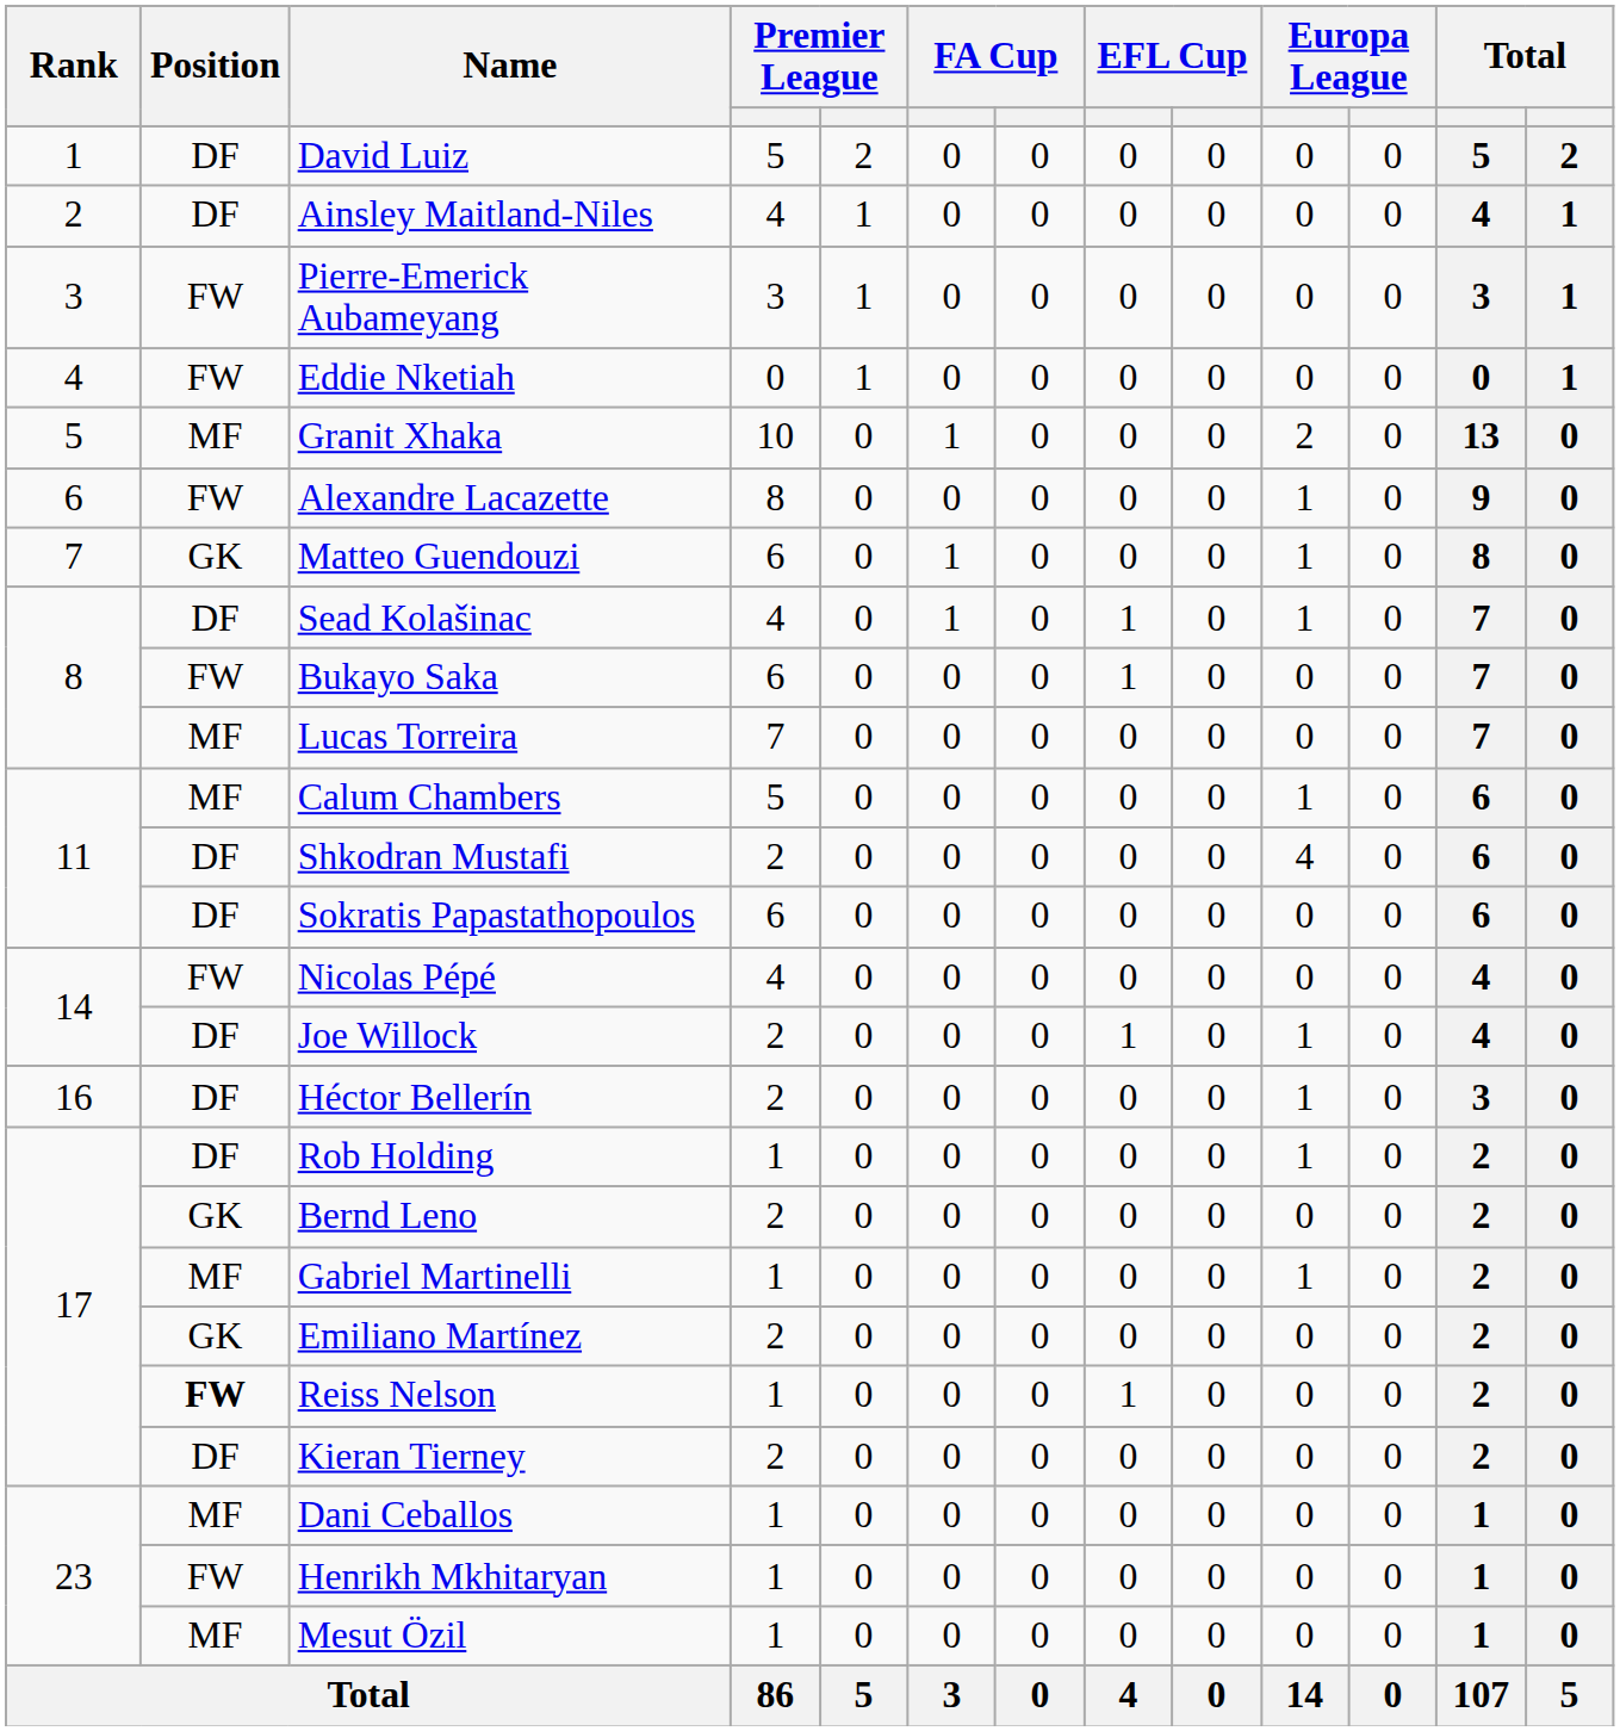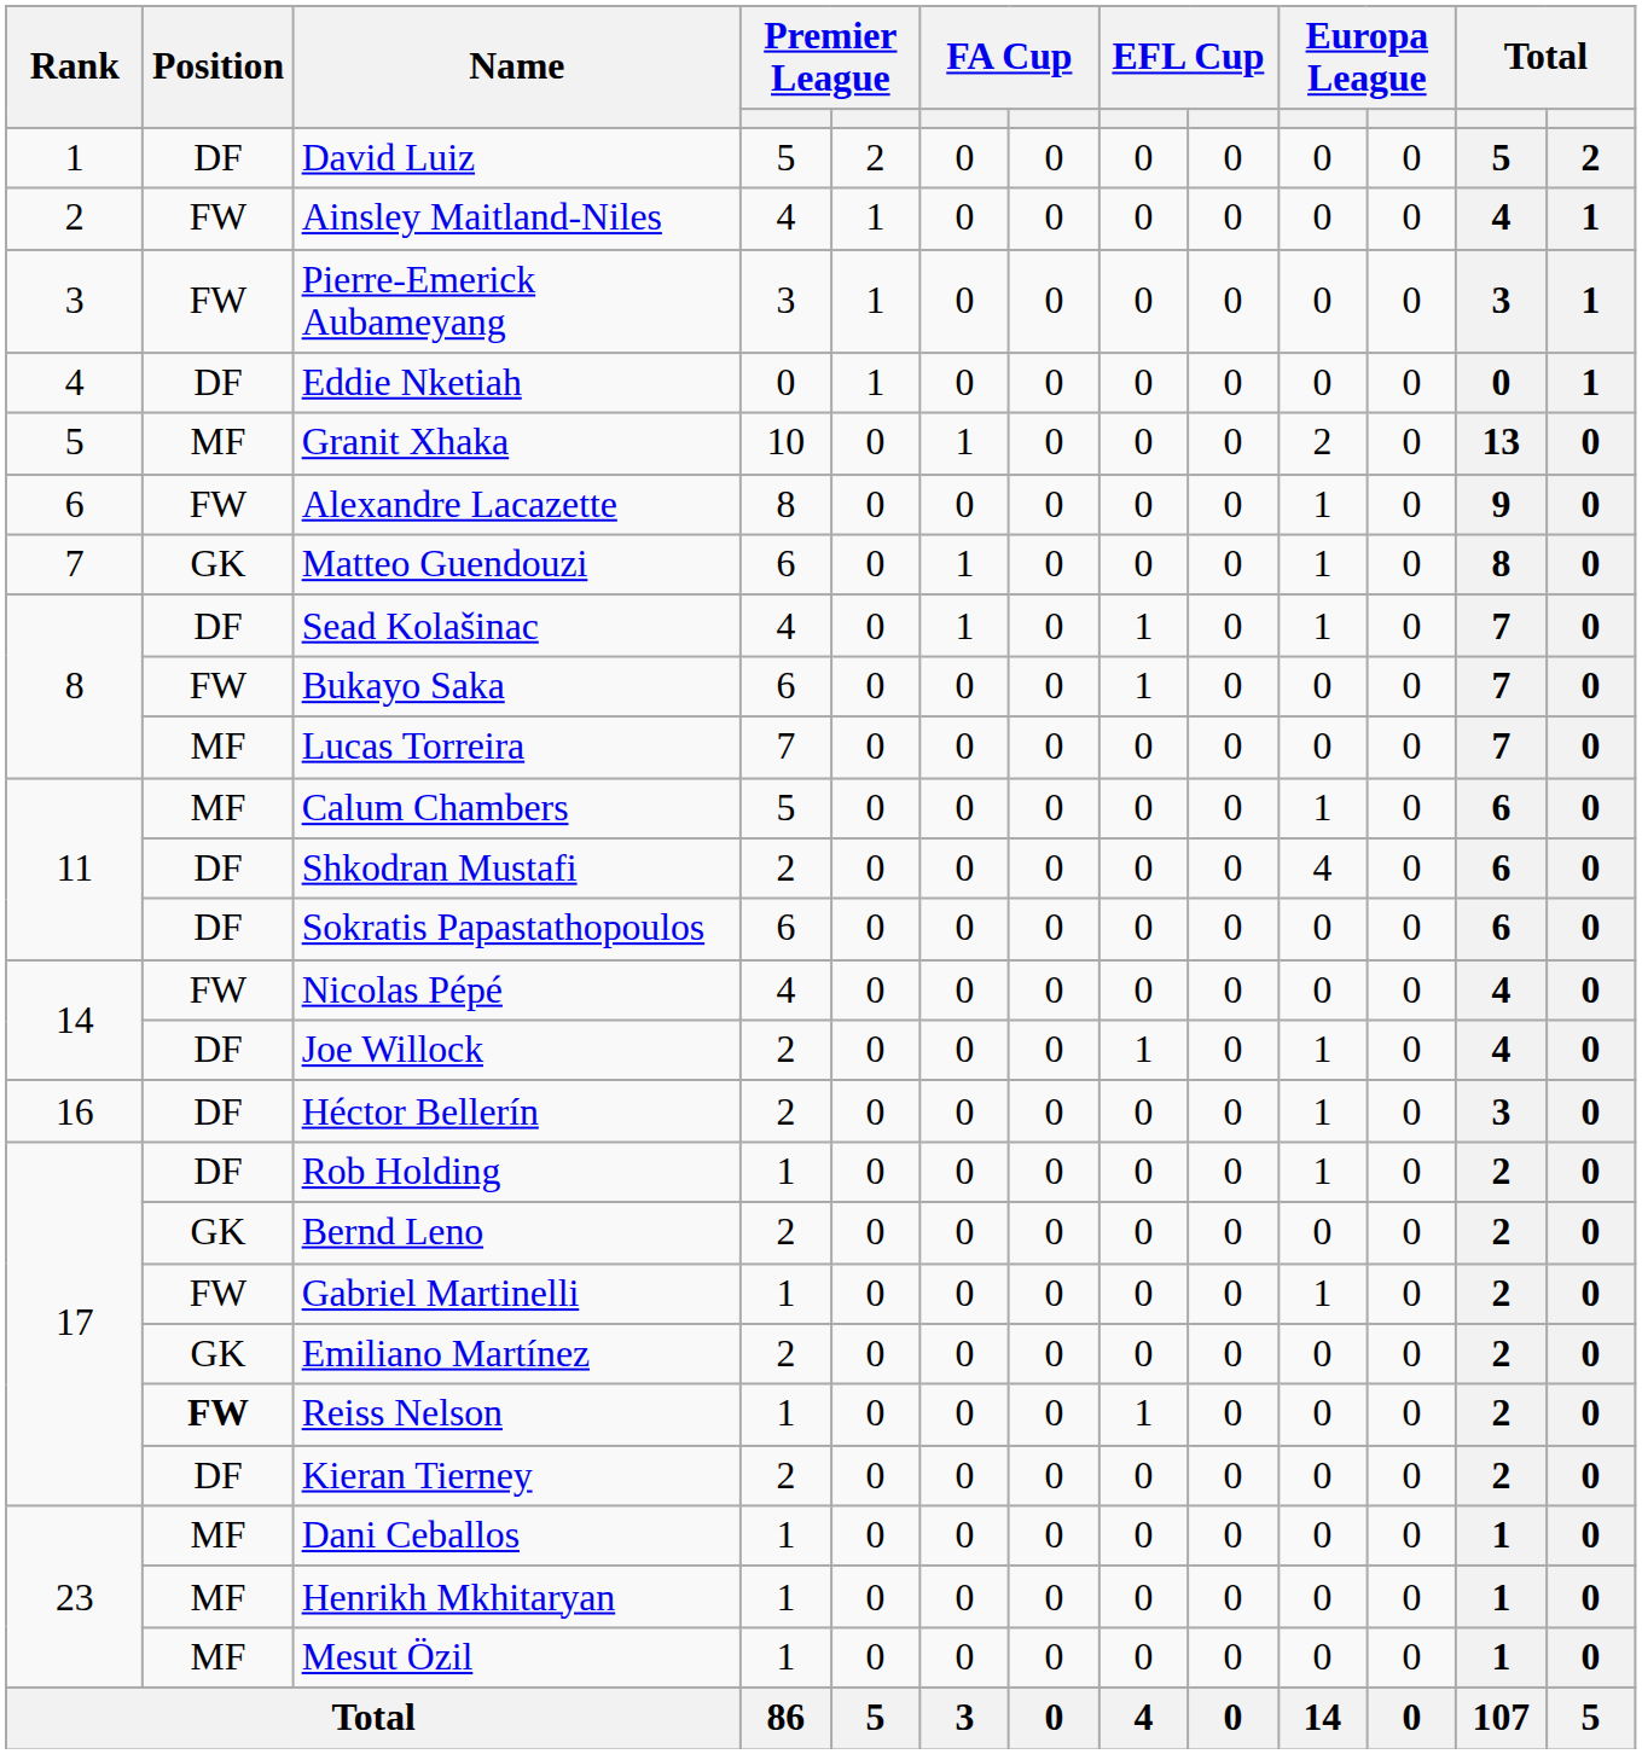 <table class="wikitable" style="text-align: center">
 <tr>
 <th rowspan="2" style="width:50px;">Rank</th>
 <th rowspan="2" style="width:50px;">Position</th>
 <th rowspan="2" style="width:180px;">Name</th>
 <th colspan="2"><a href='#'>Premier League</a></th>
 <th colspan="2"><a href='#'>FA Cup</a></th>
 <th colspan="2"><a href='#'>EFL Cup</a></th>
 <th colspan="2"><a href='#'>Europa League</a></th>
 <th colspan="2">Total</th>
 </tr>
 <tr>
 <th style="width:30px;"></th>
 <th style="width:30px;"></th>
 <th style="width:30px;"></th>
 <th style="width:30px;"></th>
 <th style="width:30px;"></th>
 <th style="width:30px;"></th>
 <th style="width:30px;"></th>
 <th style="width:30px;"></th>
 <th style="width:30px;"></th>
 <th style="width:30px;"></th>
 </tr>
 <tr>
 <td rowspan="1">1</td>
 <td>DF</td>
 <td align=left> <a href='#'>David Luiz</a><br></td>
 <td>5</td>
 <td>2<br></td>
 <td>0</td>
 <td>0<br></td>
 <td>0</td>
 <td>0<br></td>
 <td>0</td>
 <td>0<br></td>
 <th>5</th>
 <th>2</th>
 </tr>
 <tr>
 <td rowspan="1">2</td>
-<td>DF</td>
+<td>FW</td>
 <td align=left> <a href='#'>Ainsley Maitland-Niles</a><br></td>
 <td>4</td>
 <td>1<br></td>
 <td>0</td>
 <td>0<br></td>
 <td>0</td>
 <td>0<br></td>
 <td>0</td>
 <td>0<br></td>
 <th>4</th>
 <th>1</th>
 </tr>
 <tr>
 <td rowspan="1">3</td>
 <td>FW</td>
 <td align=left> <a href='#'>Pierre-Emerick Aubameyang</a><br></td>
 <td>3</td>
 <td>1<br></td>
 <td>0</td>
 <td>0<br></td>
 <td>0</td>
 <td>0<br></td>
 <td>0</td>
 <td>0<br></td>
 <th>3</th>
 <th>1</th>
 </tr>
 <tr>
 <td rowspan="1">4</td>
-<td>FW</td>
+<td>DF</td>
 <td align=left> <a href='#'>Eddie Nketiah</a><br></td>
 <td>0</td>
 <td>1<br></td>
 <td>0</td>
 <td>0<br></td>
 <td>0</td>
 <td>0<br></td>
 <td>0</td>
 <td>0<br></td>
 <th>0</th>
 <th>1</th>
 </tr>
 <tr>
 <td rowspan="1">5</td>
 <td>MF</td>
 <td align=left> <a href='#'>Granit Xhaka</a><br></td>
 <td>10</td>
 <td>0<br></td>
 <td>1</td>
 <td>0<br></td>
 <td>0</td>
 <td>0<br></td>
 <td>2</td>
 <td>0<br></td>
 <th>13</th>
 <th>0</th>
 </tr>
 <tr>
 <td rowspan="1">6</td>
 <td>FW</td>
 <td align=left> <a href='#'>Alexandre Lacazette</a><br></td>
 <td>8</td>
 <td>0<br></td>
 <td>0</td>
 <td>0<br></td>
 <td>0</td>
 <td>0<br></td>
 <td>1</td>
 <td>0<br></td>
 <th>9</th>
 <th>0</th>
 </tr>
 <tr>
 <td rowspan="1">7</td>
 <td>GK</td>
 <td align=left> <a href='#'>Matteo Guendouzi</a><br></td>
 <td>6</td>
 <td>0<br></td>
 <td>1</td>
 <td>0<br></td>
 <td>0</td>
 <td>0<br></td>
 <td>1</td>
 <td>0<br></td>
 <th>8</th>
 <th>0</th>
 </tr>
 <tr>
 <td rowspan="3">8</td>
 <td>DF</td>
 <td align=left> <a href='#'>Sead Kolašinac</a><br></td>
 <td>4</td>
 <td>0<br></td>
 <td>1</td>
 <td>0<br></td>
 <td>1</td>
 <td>0<br></td>
 <td>1</td>
 <td>0<br></td>
 <th>7</th>
 <th>0</th>
 </tr>
 <tr>
 <td>FW</td>
 <td align=left> <a href='#'>Bukayo Saka</a><br></td>
 <td>6</td>
 <td>0<br></td>
 <td>0</td>
 <td>0<br></td>
 <td>1</td>
 <td>0<br></td>
 <td>0</td>
 <td>0<br></td>
 <th>7</th>
 <th>0</th>
 </tr>
 <tr>
 <td>MF</td>
 <td align=left> <a href='#'>Lucas Torreira</a><br></td>
 <td>7</td>
 <td>0<br></td>
 <td>0</td>
 <td>0<br></td>
 <td>0</td>
 <td>0<br></td>
 <td>0</td>
 <td>0<br></td>
 <th>7</th>
 <th>0</th>
 </tr>
 <tr>
 <td rowspan="3">11</td>
 <td>MF</td>
 <td align=left> <a href='#'>Calum Chambers</a><br></td>
 <td>5</td>
 <td>0<br></td>
 <td>0</td>
 <td>0<br></td>
 <td>0</td>
 <td>0<br></td>
 <td>1</td>
 <td>0<br></td>
 <th>6</th>
 <th>0</th>
 </tr>
 <tr>
 <td>DF</td>
 <td align=left> <a href='#'>Shkodran Mustafi</a><br></td>
 <td>2</td>
 <td>0<br></td>
 <td>0</td>
 <td>0<br></td>
 <td>0</td>
 <td>0<br></td>
 <td>4</td>
 <td>0<br></td>
 <th>6</th>
 <th>0</th>
 </tr>
 <tr>
 <td>DF</td>
 <td align=left> <a href='#'>Sokratis Papastathopoulos</a><br></td>
 <td>6</td>
 <td>0<br></td>
 <td>0</td>
 <td>0<br></td>
 <td>0</td>
 <td>0<br></td>
 <td>0</td>
 <td>0<br></td>
 <th>6</th>
 <th>0</th>
 </tr>
 <tr>
 <td rowspan="2">14</td>
 <td>FW</td>
 <td align=left> <a href='#'>Nicolas Pépé</a><br></td>
 <td>4</td>
 <td>0<br></td>
 <td>0</td>
 <td>0<br></td>
 <td>0</td>
 <td>0<br></td>
 <td>0</td>
 <td>0<br></td>
 <th>4</th>
 <th>0</th>
 </tr>
 <tr>
 <td>DF</td>
 <td align=left> <a href='#'>Joe Willock</a><br></td>
 <td>2</td>
 <td>0<br></td>
 <td>0</td>
 <td>0<br></td>
 <td>1</td>
 <td>0<br></td>
 <td>1</td>
 <td>0<br></td>
 <th>4</th>
 <th>0</th>
 </tr>
 <tr>
 <td rowspan="1">16</td>
 <td>DF</td>
 <td align=left> <a href='#'>Héctor Bellerín</a><br></td>
 <td>2</td>
 <td>0<br></td>
 <td>0</td>
 <td>0<br></td>
 <td>0</td>
 <td>0<br></td>
 <td>1</td>
 <td>0<br></td>
 <th>3</th>
 <th>0</th>
 </tr>
 <tr>
 <td rowspan="6">17</td>
 <td>DF</td>
 <td align=left> <a href='#'>Rob Holding</a><br></td>
 <td>1</td>
 <td>0<br></td>
 <td>0</td>
 <td>0<br></td>
 <td>0</td>
 <td>0<br></td>
 <td>1</td>
 <td>0<br></td>
 <th>2</th>
 <th>0</th>
 </tr>
 <tr>
 <td>GK</td>
 <td align=left> <a href='#'>Bernd Leno</a><br></td>
 <td>2</td>
 <td>0<br></td>
 <td>0</td>
 <td>0<br></td>
 <td>0</td>
 <td>0<br></td>
 <td>0</td>
 <td>0<br></td>
 <th>2</th>
 <th>0</th>
 </tr>
 <tr>
-<td>MF</td>
+<td>FW</td>
 <td align=left> <a href='#'>Gabriel Martinelli</a><br></td>
 <td>1</td>
 <td>0<br></td>
 <td>0</td>
 <td>0<br></td>
 <td>0</td>
 <td>0<br></td>
 <td>1</td>
 <td>0<br></td>
 <th>2</th>
 <th>0</th>
 </tr>
 <tr>
 <td>GK</td>
 <td align=left> <a href='#'>Emiliano Martínez</a><br></td>
 <td>2</td>
 <td>0<br></td>
 <td>0</td>
 <td>0<br></td>
 <td>0</td>
 <td>0<br></td>
 <td>0</td>
 <td>0<br></td>
 <th>2</th>
 <th>0</th>
 </tr>
 <tr>
 <td><strong>FW</strong></td>
 <td align=left> <a href='#'>Reiss Nelson</a><br></td>
 <td>1</td>
 <td>0<br></td>
 <td>0</td>
 <td>0<br></td>
 <td>1</td>
 <td>0<br></td>
 <td>0</td>
 <td>0<br></td>
 <th>2</th>
 <th>0</th>
 </tr>
 <tr>
 <td>DF</td>
 <td align=left> <a href='#'>Kieran Tierney</a><br></td>
 <td>2</td>
 <td>0<br></td>
 <td>0</td>
 <td>0<br></td>
 <td>0</td>
 <td>0<br></td>
 <td>0</td>
 <td>0<br></td>
 <th>2</th>
 <th>0</th>
 </tr>
 <tr>
 <td rowspan="3">23</td>
 <td>MF</td>
 <td align=left> <a href='#'>Dani Ceballos</a><br></td>
 <td>1</td>
 <td>0<br></td>
 <td>0</td>
 <td>0<br></td>
 <td>0</td>
 <td>0<br></td>
 <td>0</td>
 <td>0<br></td>
 <th>1</th>
 <th>0</th>
 </tr>
 <tr>
-<td>FW</td>
+<td>MF</td>
 <td align=left> <a href='#'>Henrikh Mkhitaryan</a><br></td>
 <td>1</td>
 <td>0<br></td>
 <td>0</td>
 <td>0<br></td>
 <td>0</td>
 <td>0<br></td>
 <td>0</td>
 <td>0<br></td>
 <th>1</th>
 <th>0</th>
 </tr>
 <tr>
 <td>MF</td>
 <td align=left> <a href='#'>Mesut Özil</a><br></td>
 <td>1</td>
 <td>0<br></td>
 <td>0</td>
 <td>0<br></td>
 <td>0</td>
 <td>0<br></td>
 <td>0</td>
 <td>0<br></td>
 <th>1</th>
 <th>0</th>
 </tr>
 <tr>
 <th colspan=3>Total</th>
 <th>86</th>
 <th>5</th>
 <th>3</th>
 <th>0</th>
 <th>4</th>
 <th>0</th>
 <th>14</th>
 <th>0</th>
 <th>107</th>
 <th>5</th>
 </tr>
 </table>
